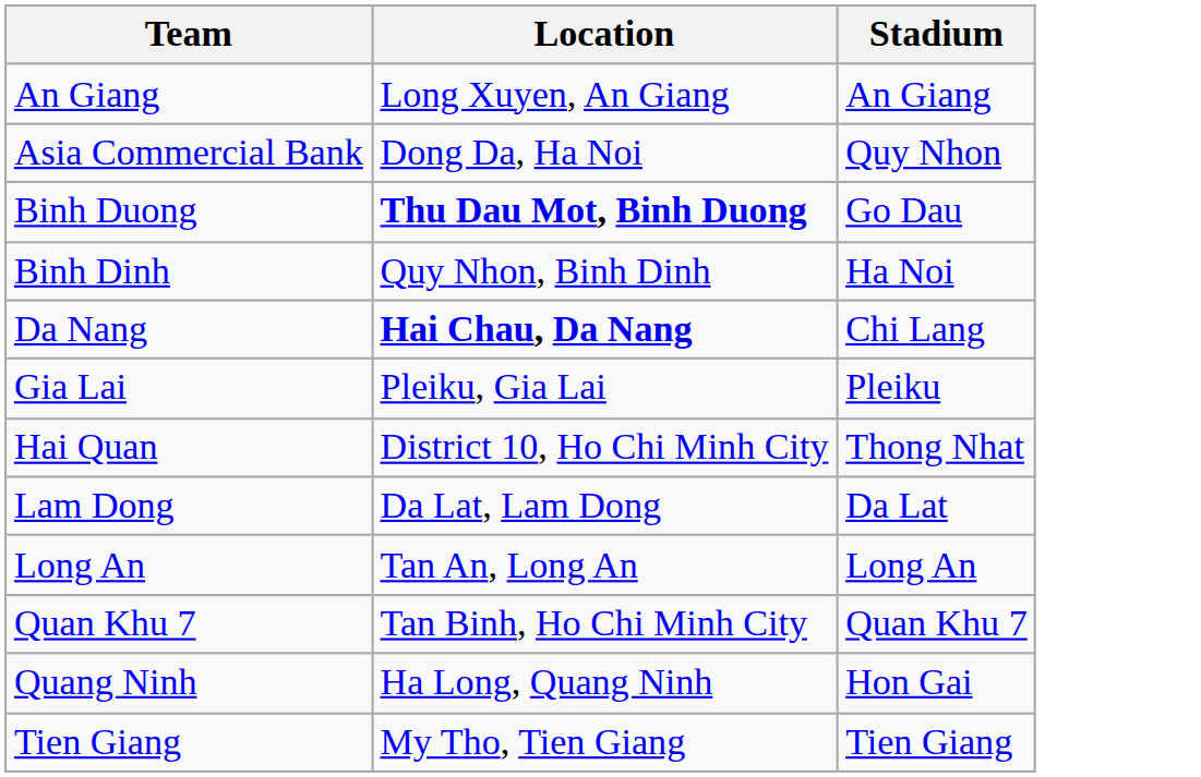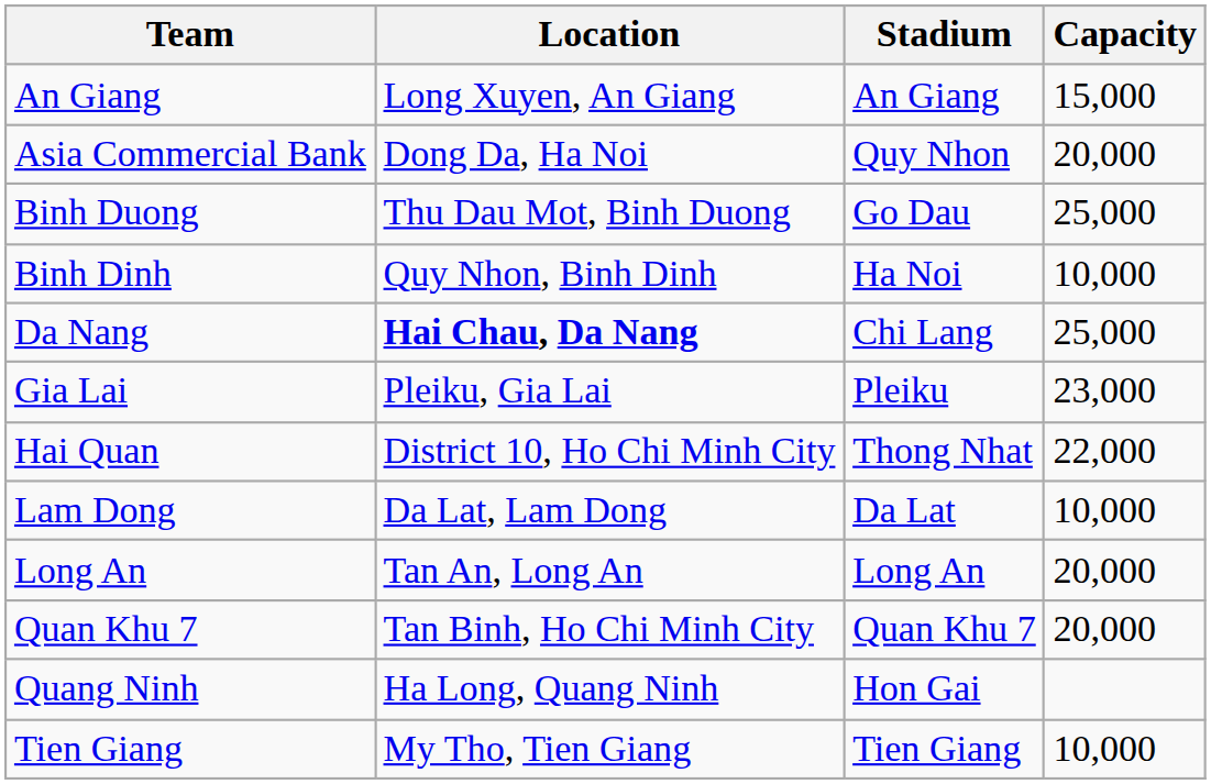 <table class="wikitable sortable">
 <tr>
 <th>Team</th>
 <th>Location</th>
 <th>Stadium</th>
+<th>Capacity</th>
 </tr>
 <tr>
 <td><a href='#'>An Giang</a></td>
 <td><a href='#'>Long Xuyen</a>, <a href='#'>An Giang</a></td>
 <td><a href='#'>An Giang</a></td>
+<td>15,000</td>
 </tr>
 <tr>
 <td><a href='#'>Asia Commercial Bank</a></td>
 <td><a href='#'>Dong Da</a>, <a href='#'>Ha Noi</a></td>
 <td><a href='#'>Quy Nhon</a></td>
+<td>20,000</td>
 </tr>
 <tr>
 <td><a href='#'>Binh Duong</a></td>
-<td><strong><a href='#'>Thu Dau Mot</a>, <a href='#'>Binh Duong</a></strong></td>
+<td><a href='#'>Thu Dau Mot</a>, <a href='#'>Binh Duong</a></td>
 <td><a href='#'>Go Dau</a></td>
+<td>25,000</td>
 </tr>
 <tr>
 <td><a href='#'>Binh Dinh</a></td>
 <td><a href='#'>Quy Nhon</a>, <a href='#'>Binh Dinh</a></td>
 <td><a href='#'>Ha Noi</a></td>
+<td>10,000</td>
 </tr>
 <tr>
 <td><a href='#'>Da Nang</a></td>
 <td><strong><a href='#'>Hai Chau</a>, <a href='#'>Da Nang</a></strong></td>
 <td><a href='#'>Chi Lang</a></td>
+<td>25,000</td>
 </tr>
 <tr>
 <td><a href='#'>Gia Lai</a></td>
 <td><a href='#'>Pleiku</a>, <a href='#'>Gia Lai</a></td>
 <td><a href='#'>Pleiku</a></td>
+<td>23,000</td>
 </tr>
 <tr>
 <td><a href='#'>Hai Quan</a></td>
 <td><a href='#'>District 10</a>, <a href='#'>Ho Chi Minh City</a></td>
 <td><a href='#'>Thong Nhat</a></td>
+<td>22,000</td>
 </tr>
 <tr>
 <td><a href='#'>Lam Dong</a></td>
 <td><a href='#'>Da Lat</a>, <a href='#'>Lam Dong</a></td>
 <td><a href='#'>Da Lat</a></td>
+<td>10,000</td>
 </tr>
 <tr>
 <td><a href='#'>Long An</a></td>
 <td><a href='#'>Tan An</a>, <a href='#'>Long An</a></td>
 <td><a href='#'>Long An</a></td>
+<td>20,000</td>
 </tr>
 <tr>
 <td><a href='#'>Quan Khu 7</a></td>
 <td><a href='#'>Tan Binh</a>, <a href='#'>Ho Chi Minh City</a></td>
 <td><a href='#'>Quan Khu 7</a></td>
+<td>20,000</td>
 </tr>
 <tr>
 <td><a href='#'>Quang Ninh</a></td>
 <td><a href='#'>Ha Long</a>, <a href='#'>Quang Ninh</a></td>
 <td><a href='#'>Hon Gai</a></td>
+<td></td>
 </tr>
 <tr>
 <td><a href='#'>Tien Giang</a></td>
 <td><a href='#'>My Tho</a>, <a href='#'>Tien Giang</a></td>
 <td><a href='#'>Tien Giang</a></td>
+<td>10,000</td>
 </tr>
 </table>
